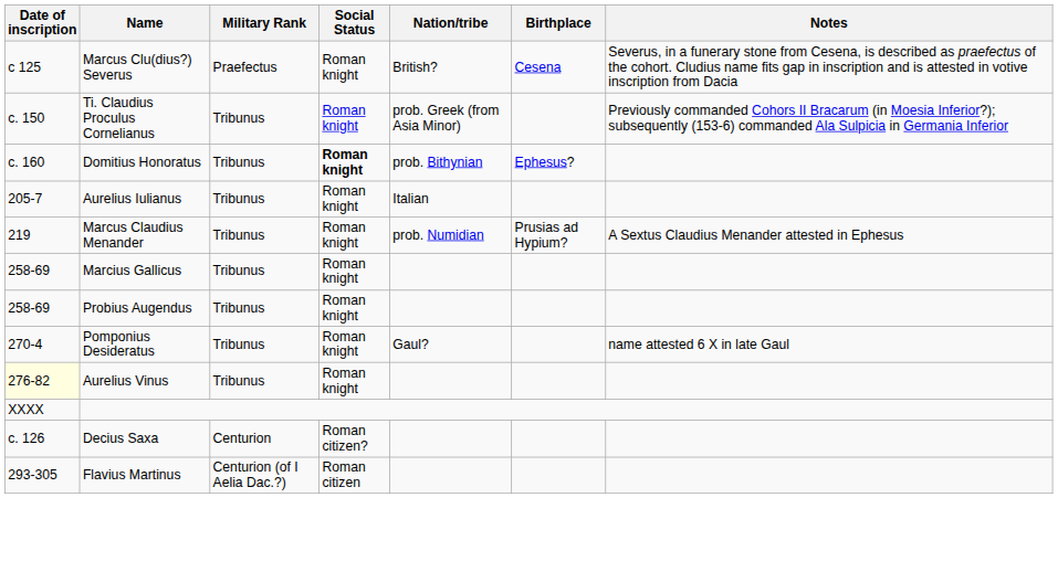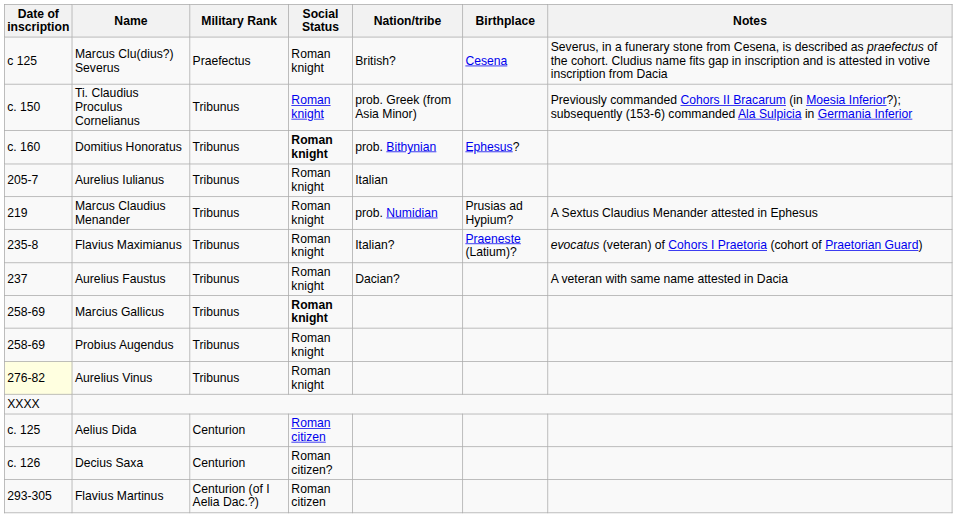 <table class = wikitable>
 <tr>
 <th>Date of<br>inscription</th>
 <th>Name</th>
 <th>Military Rank</th>
 <th>Social Status</th>
 <th>Nation/tribe</th>
 <th>Birthplace</th>
 <th>Notes</th>
 </tr>
 <tr>
 <td>c 125</td>
 <td>Marcus Clu(dius?) Severus</td>
 <td>Praefectus</td>
 <td>Roman knight</td>
 <td>British?</td>
 <td><a href='#'>Cesena</a></td>
 <td>Severus, in a funerary stone from Cesena, is described as <em>praefectus</em> of the cohort. Cludius name fits gap in inscription and is attested in votive inscription from Dacia</td>
 </tr>
 <tr>
 <td>c. 150</td>
 <td>Ti. Claudius Proculus Cornelianus</td>
 <td>Tribunus</td>
 <td><a href='#'>Roman knight</a></td>
 <td>prob. Greek (from Asia Minor)</td>
 <td></td>
 <td>Previously commanded <a href='#'>Cohors II Bracarum</a> (in <a href='#'>Moesia Inferior</a>?); subsequently (153-6) commanded <a href='#'>Ala Sulpicia</a> in <a href='#'>Germania Inferior</a></td>
 </tr>
 <tr>
 <td>c. 160</td>
 <td>Domitius Honoratus</td>
 <td>Tribunus</td>
 <td><strong>Roman knight</strong></td>
 <td>prob. <a href='#'>Bithynian</a></td>
 <td><a href='#'>Ephesus</a>?</td>
 <td></td>
 </tr>
 <tr>
 <td>205-7</td>
 <td>Aurelius Iulianus</td>
 <td>Tribunus</td>
 <td>Roman knight</td>
 <td>Italian</td>
 <td></td>
 <td></td>
 </tr>
 <tr>
 <td>219</td>
 <td>Marcus Claudius Menander</td>
 <td>Tribunus</td>
 <td>Roman knight</td>
 <td>prob. <a href='#'>Numidian</a></td>
 <td>Prusias ad Hypium?</td>
 <td>A Sextus Claudius Menander attested in Ephesus</td>
 </tr>
 <tr>
+<td>235-8</td>
+<td>Flavius Maximianus</td>
+<td>Tribunus</td>
+<td>Roman knight</td>
+<td>Italian?</td>
+<td><a href='#'>Praeneste</a> (Latium)?</td>
+<td><em>evocatus</em> (veteran) of <a href='#'>Cohors I Praetoria</a> (cohort of <a href='#'>Praetorian Guard</a>)</td>
+</tr>
+<tr>
+<td>237</td>
+<td>Aurelius Faustus</td>
+<td>Tribunus</td>
+<td>Roman knight</td>
+<td>Dacian?</td>
+<td></td>
+<td>A veteran with same name attested in Dacia</td>
+</tr>
+<tr>
 <td>258-69</td>
 <td>Marcius Gallicus</td>
 <td>Tribunus</td>
-<td>Roman knight</td>
+<td><strong>Roman knight</strong></td>
 <td></td>
 <td></td>
 <td></td>
 </tr>
 <tr>
 <td>258-69</td>
 <td>Probius Augendus</td>
 <td>Tribunus</td>
 <td>Roman knight</td>
 <td></td>
 <td></td>
 <td></td>
 </tr>
 <tr>
-<td>270-4</td>
-<td>Pomponius Desideratus</td>
-<td>Tribunus</td>
-<td>Roman knight</td>
-<td>Gaul?</td>
-<td></td>
-<td>name attested 6 X in late Gaul</td>
-</tr>
-<tr>
 <td style="background: lightyellow;">276-82</td>
 <td>Aurelius Vinus</td>
 <td>Tribunus</td>
 <td>Roman knight</td>
 <td></td>
 <td></td>
 <td></td>
 </tr>
 <tr>
 <td>XXXX</td>
+</tr>
+<tr>
+<td>c. 125</td>
+<td>Aelius Dida</td>
+<td>Centurion</td>
+<td><a href='#'>Roman citizen</a></td>
+<td></td>
+<td></td>
+<td></td>
 </tr>
 <tr>
 <td>c. 126</td>
 <td>Decius Saxa</td>
 <td>Centurion</td>
 <td>Roman citizen?</td>
 <td></td>
 <td></td>
 <td></td>
 </tr>
 <tr>
 <td>293-305</td>
 <td>Flavius Martinus</td>
 <td>Centurion (of I Aelia Dac.?)</td>
 <td>Roman citizen</td>
 <td></td>
 <td></td>
 <td></td>
 </tr>
 </table>
